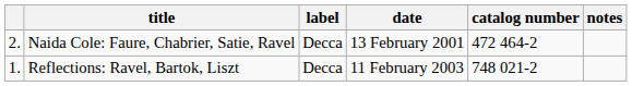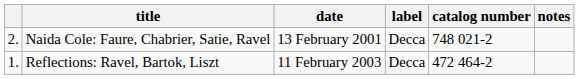 <table class="wikitable">
 <tr>
 <th></th>
 <th>title</th>
+<th>date</th>
 <th>label</th>
-<th>date</th>
 <th>catalog number</th>
 <th>notes</th>
 </tr>
 <tr>
 <td>2.</td>
 <td>Naida Cole: Faure, Chabrier, Satie, Ravel</td>
+<td>13 February 2001</td>
 <td>Decca</td>
-<td>13 February 2001</td>
-<td>472 464-2</td>
+<td>748 021-2</td>
 <td></td>
 </tr>
 <tr>
 <td>1.</td>
 <td>Reflections: Ravel, Bartok, Liszt</td>
+<td>11 February 2003</td>
 <td>Decca</td>
-<td>11 February 2003</td>
-<td>748 021-2</td>
+<td>472 464-2</td>
 <td></td>
 </tr>
 </table>
